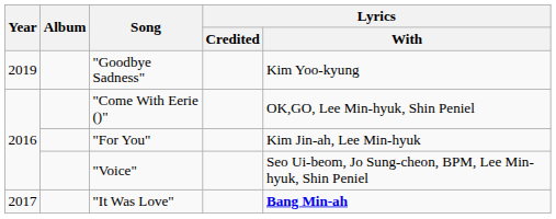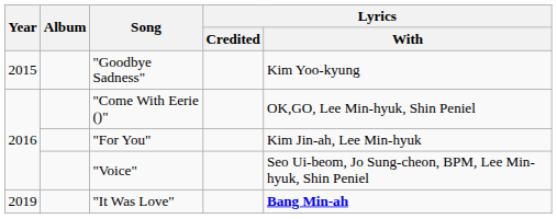 <table class="wikitable">
 <tr>
 <th rowspan="2">Year</th>
 <th rowspan="2">Album</th>
 <th rowspan="2">Song</th>
 <th colspan="2">Lyrics</th>
 </tr>
 <tr>
 <th>Credited</th>
 <th>With</th>
 </tr>
 <tr>
-<td>2019</td>
+<td>2015</td>
 <td></td>
 <td>"Goodbye Sadness"</td>
 <td></td>
 <td>Kim Yoo-kyung</td>
 </tr>
 <tr>
 <td rowspan="3">2016</td>
 <td></td>
 <td>"Come With Eerie ()"</td>
 <td></td>
 <td>OK,GO, Lee Min-hyuk, Shin Peniel</td>
 </tr>
 <tr>
 <td></td>
 <td>"For You"</td>
 <td></td>
 <td>Kim Jin-ah, Lee Min-hyuk</td>
 </tr>
 <tr>
 <td></td>
 <td>"Voice"</td>
 <td></td>
 <td>Seo Ui-beom, Jo Sung-cheon, BPM, Lee Min-hyuk, Shin Peniel</td>
 </tr>
 <tr>
-<td>2017</td>
+<td>2019</td>
 <td></td>
 <td>"It Was Love"</td>
 <td></td>
 <td><strong><a href='#'>Bang Min-ah</a></strong></td>
 </tr>
 </table>
